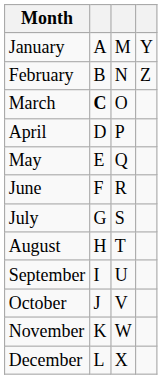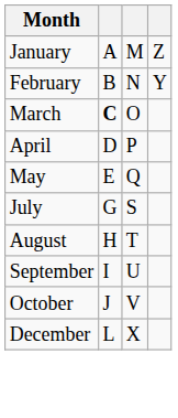 <table class="wikitable">
 <tr>
 <th>Month</th>
 <th></th>
 <th></th>
 <th></th>
 </tr>
 <tr>
 <td>January</td>
 <td>A</td>
 <td>M</td>
-<td>Y</td>
+<td>Z</td>
 </tr>
 <tr>
 <td>February</td>
 <td>B</td>
 <td>N</td>
-<td>Z</td>
+<td>Y</td>
 </tr>
 <tr>
 <td>March</td>
 <td><strong>C</strong></td>
 <td>O</td>
 <td></td>
 </tr>
 <tr>
 <td>April</td>
 <td>D</td>
 <td>P</td>
 <td></td>
 </tr>
 <tr>
 <td>May</td>
 <td>E</td>
 <td>Q</td>
-<td></td>
-</tr>
-<tr>
-<td>June</td>
-<td>F</td>
-<td>R</td>
 <td></td>
 </tr>
 <tr>
 <td>July</td>
 <td>G</td>
 <td>S</td>
 <td></td>
 </tr>
 <tr>
 <td>August</td>
 <td>H</td>
 <td>T</td>
 <td></td>
 </tr>
 <tr>
 <td>September</td>
 <td>I</td>
 <td>U</td>
 <td></td>
 </tr>
 <tr>
 <td>October</td>
 <td>J</td>
 <td>V</td>
 <td></td>
 </tr>
 <tr>
-<td>November</td>
-<td>K</td>
-<td>W</td>
-<td></td>
-</tr>
-<tr>
 <td>December</td>
 <td>L</td>
 <td>X</td>
 <td></td>
 </tr>
 </table>
